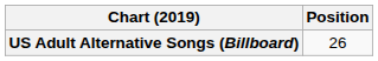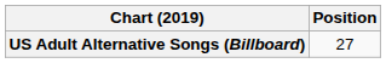 <table class="wikitable sortable plainrowheaders" style="text-align:center">
 <tr>
 <th scope="col">Chart (2019)</th>
 <th scope="col">Position</th>
 </tr>
 <tr>
 <th scope="row">US Adult Alternative Songs (<em>Billboard</em>)</th>
-<td>26</td>
+<td>27</td>
 </tr>
 </table>
